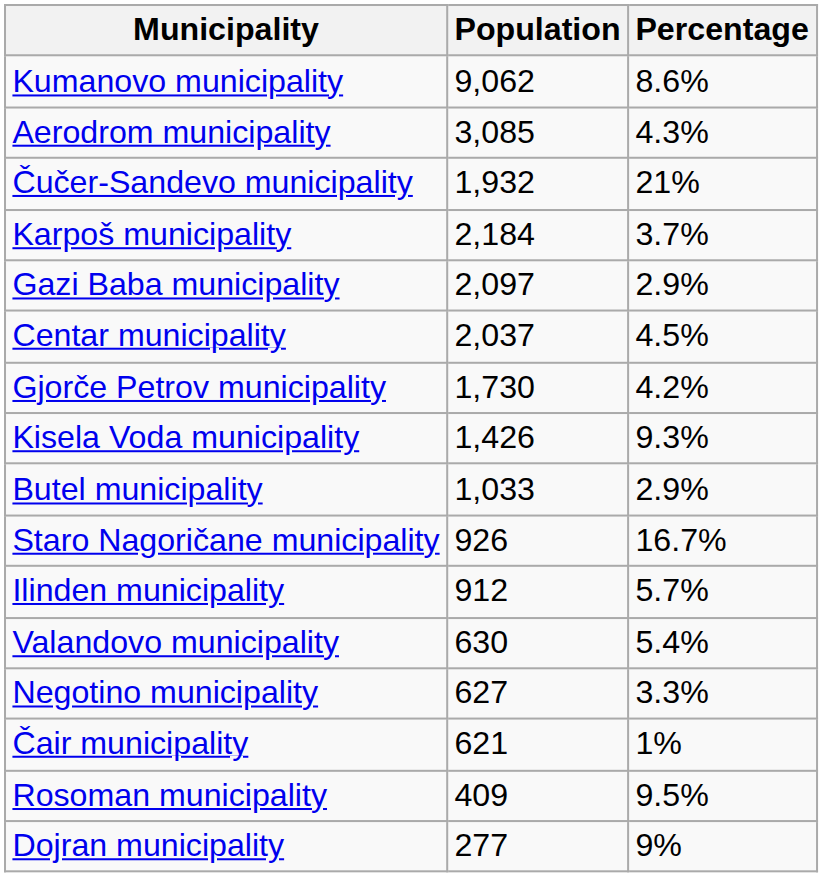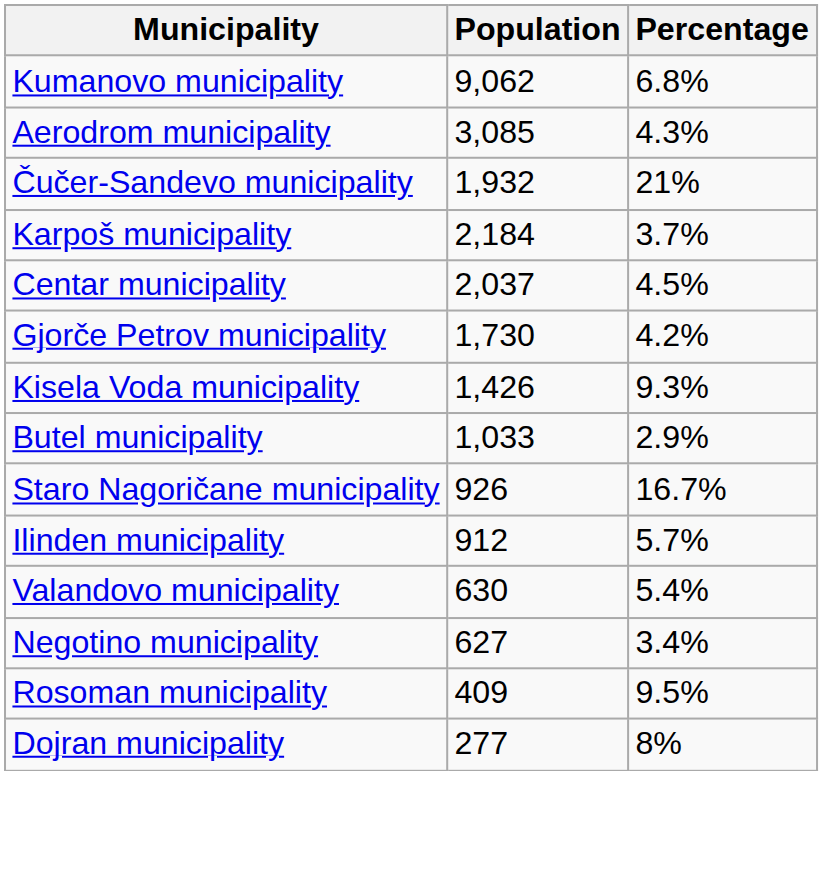 <table class="wikitable">
 <tr>
 <th><strong>Municipality</strong></th>
 <th><strong>Population</strong></th>
 <th><strong>Percentage</strong></th>
 </tr>
 <tr>
 <td><a href='#'>Kumanovo municipality</a></td>
 <td>9,062</td>
-<td>8.6%</td>
+<td>6.8%</td>
 </tr>
 <tr>
 <td><a href='#'>Aerodrom municipality</a></td>
 <td>3,085</td>
 <td>4.3%</td>
 </tr>
 <tr>
 <td><a href='#'>Čučer-Sandevo municipality</a></td>
 <td>1,932</td>
 <td>21%</td>
 </tr>
 <tr>
 <td><a href='#'>Karpoš municipality</a></td>
 <td>2,184</td>
 <td>3.7%</td>
-</tr>
-<tr>
-<td><a href='#'>Gazi Baba municipality</a></td>
-<td>2,097</td>
-<td>2.9%</td>
 </tr>
 <tr>
 <td><a href='#'>Centar municipality</a></td>
 <td>2,037</td>
 <td>4.5%</td>
 </tr>
 <tr>
 <td><a href='#'>Gjorče Petrov municipality</a></td>
 <td>1,730</td>
 <td>4.2%</td>
 </tr>
 <tr>
 <td><a href='#'>Kisela Voda municipality</a></td>
 <td>1,426</td>
 <td>9.3%</td>
 </tr>
 <tr>
 <td><a href='#'>Butel municipality</a></td>
 <td>1,033</td>
 <td>2.9%</td>
 </tr>
 <tr>
 <td><a href='#'>Staro Nagoričane municipality</a></td>
 <td>926</td>
 <td>16.7%</td>
 </tr>
 <tr>
 <td><a href='#'>Ilinden municipality</a></td>
 <td>912</td>
 <td>5.7%</td>
 </tr>
 <tr>
 <td><a href='#'>Valandovo municipality</a></td>
 <td>630</td>
 <td>5.4%</td>
 </tr>
 <tr>
 <td><a href='#'>Negotino municipality</a></td>
 <td>627</td>
-<td>3.3%</td>
-</tr>
-<tr>
-<td><a href='#'>Čair municipality</a></td>
-<td>621</td>
-<td>1%</td>
+<td>3.4%</td>
 </tr>
 <tr>
 <td><a href='#'>Rosoman municipality</a></td>
 <td>409</td>
 <td>9.5%</td>
 </tr>
 <tr>
 <td><a href='#'>Dojran municipality</a></td>
 <td>277</td>
-<td>9%</td>
+<td>8%</td>
 </tr>
 </table>
